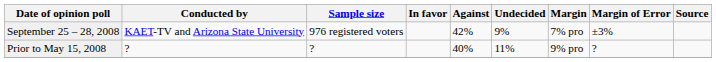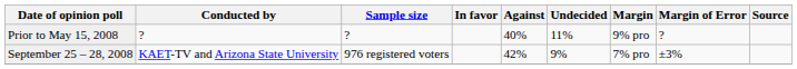 <table class="wikitable">
 <tr>
 <th>Date of opinion poll</th>
 <th>Conducted by</th>
 <th><a href='#'>Sample size</a></th>
 <th>In favor</th>
 <th>Against</th>
 <th>Undecided</th>
 <th>Margin</th>
 <th>Margin of Error</th>
 <th>Source</th>
 </tr>
 <tr>
+<td style="background:#f0f0f0;">Prior to May 15, 2008</td>
+<td>?</td>
+<td>?</td>
+<td></td>
+<td>40%</td>
+<td>11%</td>
+<td>9% pro</td>
+<td>?</td>
+<td></td>
+</tr>
+<tr>
 <td style="background:#f0f0f0;">September 25 – 28, 2008</td>
 <td><a href='#'>KAET</a>-TV and <a href='#'>Arizona State University</a></td>
 <td>976 registered voters</td>
 <td></td>
 <td>42%</td>
 <td>9%</td>
 <td>7% pro</td>
 <td>±3%</td>
 <td></td>
 </tr>
 <tr>
-<td style="background:#f0f0f0;">Prior to May 15, 2008</td>
-<td>?</td>
-<td>?</td>
-<td></td>
-<td>40%</td>
-<td>11%</td>
-<td>9% pro</td>
-<td>?</td>
-<td></td>
-</tr>
-<tr>
 </tr>
 </table>
